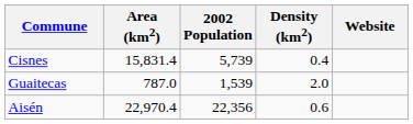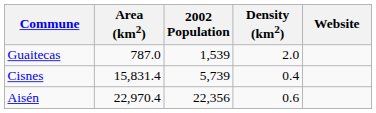 <table class="wikitable sortable" style="text-align: left">
 <tr>
 <th scope="col" width="100" class="unsortable"><a href='#'>Commune</a></th>
 <th scope="col" width="75">Area (km<sup>2</sup>)</th>
 <th scope="col" width="75">2002<br>Population</th>
 <th scope="col" width="75">Density (km<sup>2</sup>)</th>
 <th scope="col" width="75" class="unsortable">Website</th>
 </tr>
 <tr>
+<td><a href='#'>Guaitecas</a></td>
+<td align="right">787.0</td>
+<td align="right">1,539</td>
+<td align="right">2.0</td>
+<td align="right"></td>
+</tr>
+<tr>
 <td><a href='#'>Cisnes</a></td>
 <td align="right">15,831.4</td>
 <td align="right">5,739</td>
 <td align="right">0.4</td>
-<td align="right"></td>
-</tr>
-<tr>
-<td><a href='#'>Guaitecas</a></td>
-<td align="right">787.0</td>
-<td align="right">1,539</td>
-<td align="right">2.0</td>
 <td align="right"></td>
 </tr>
 <tr>
 <td><a href='#'>Aisén</a></td>
 <td align="right">22,970.4</td>
 <td align="right">22,356</td>
 <td align="right">0.6</td>
 <td align="right"></td>
 </tr>
 </table>
